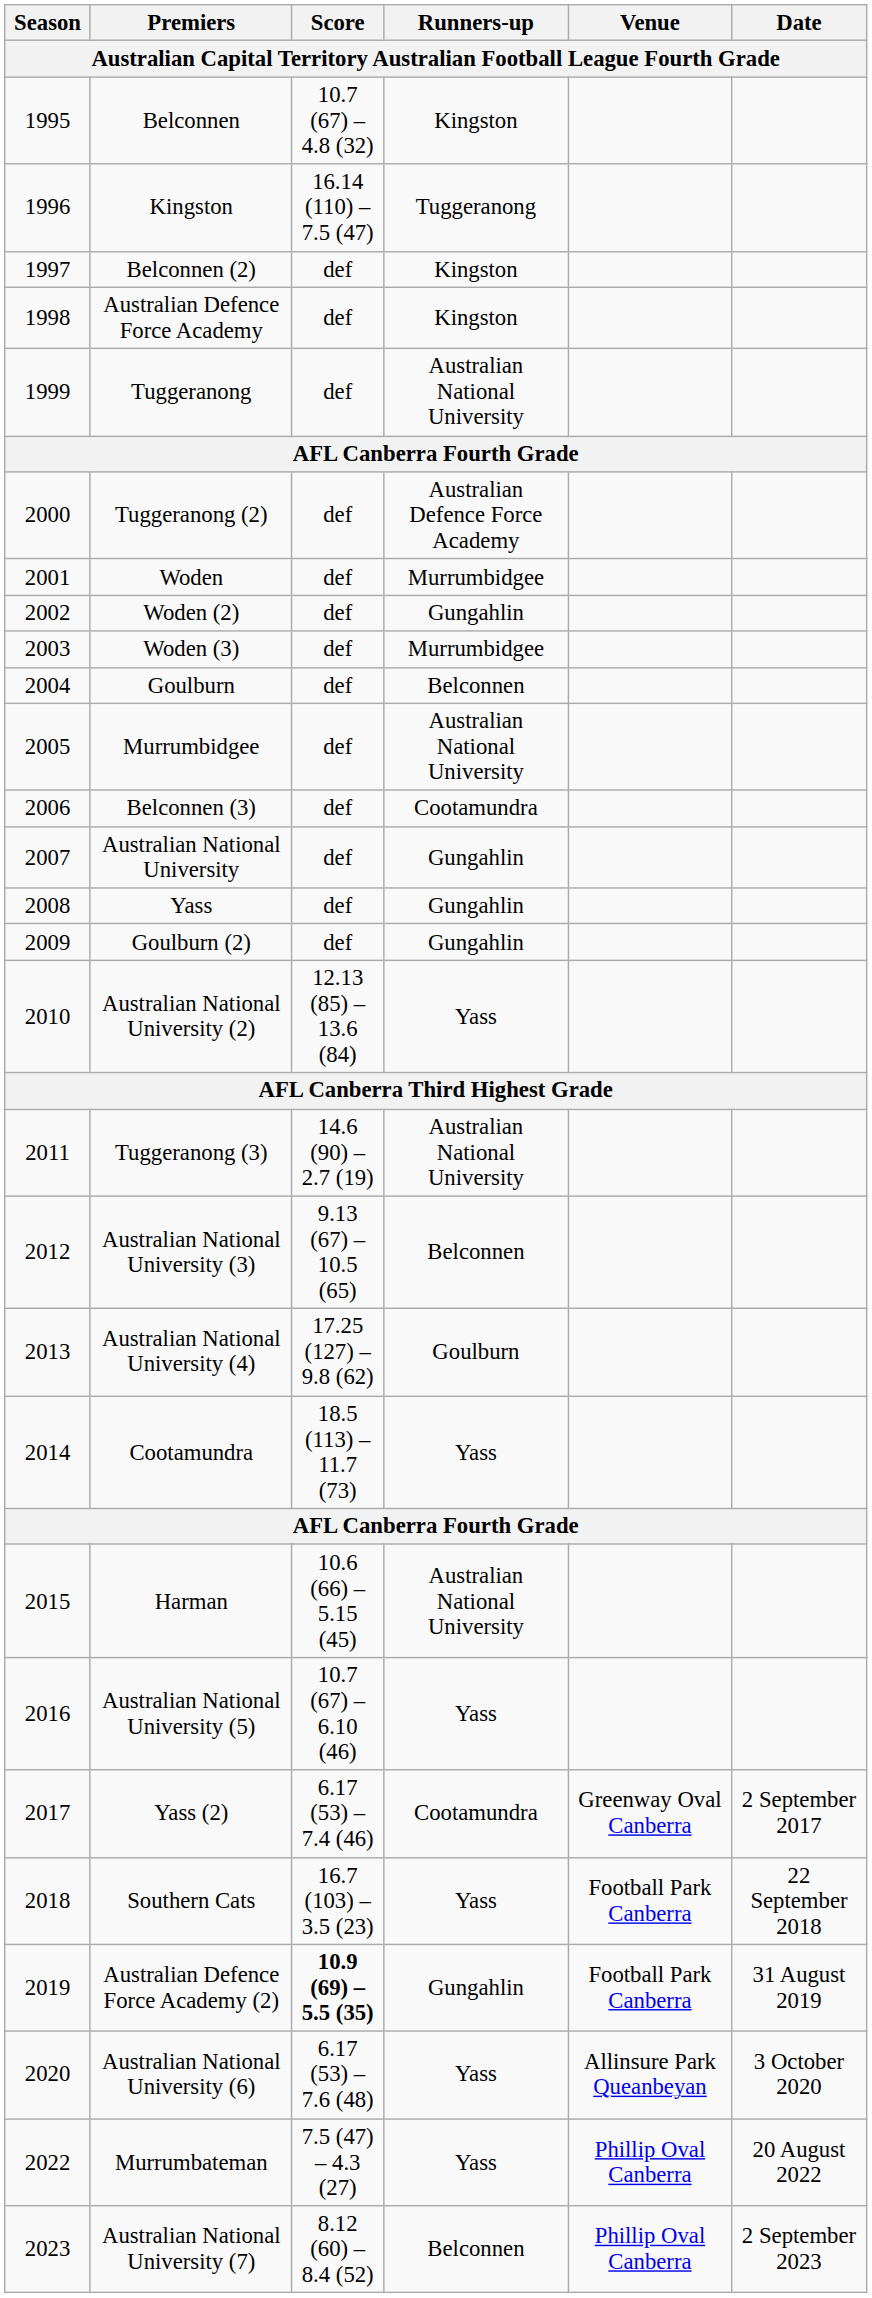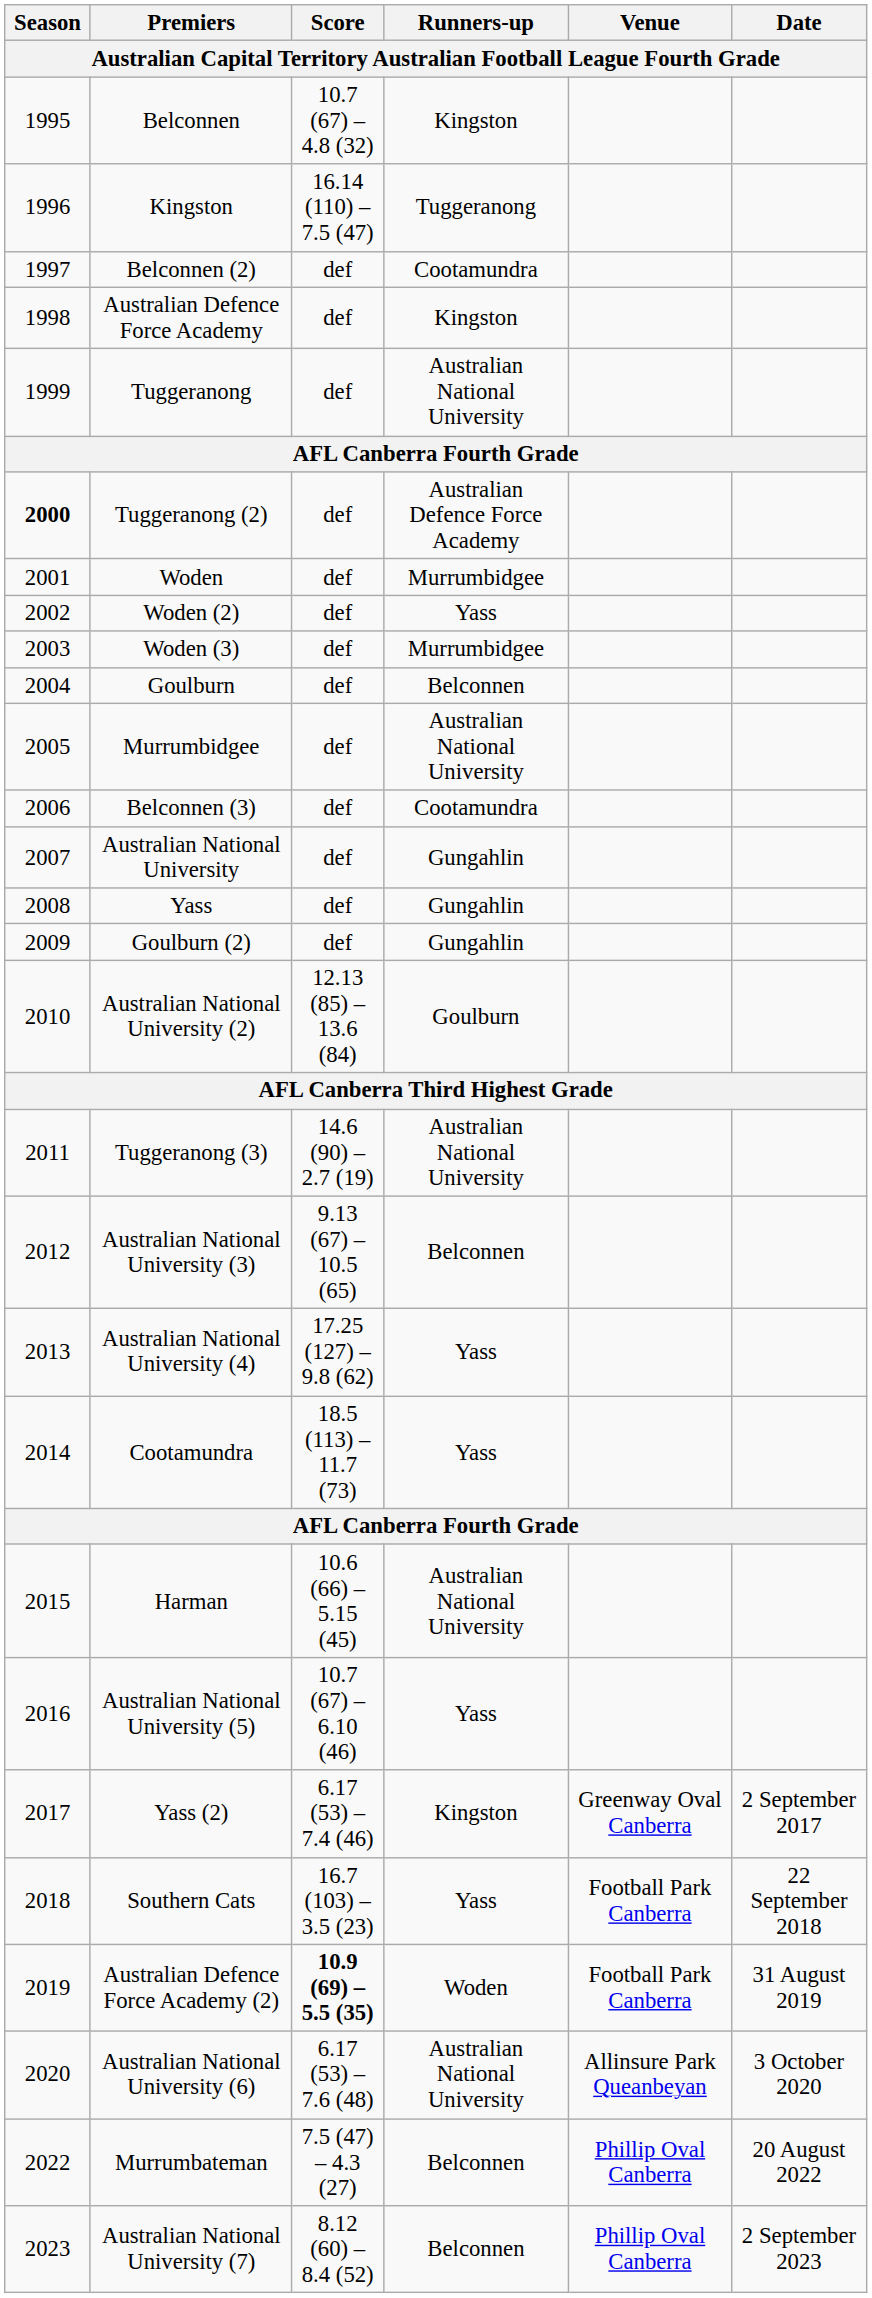 <table class="wikitable sortable" style="text-align:center;">
 <tr>
 <th width="3%">Season</th>
 <th width="14%">Premiers</th>
 <th width="8%">Score</th>
 <th width="14%">Runners-up</th>
 <th width="14%">Venue</th>
 <th width="10%">Date</th>
 </tr>
 <tr>
 <th colspan="6">Australian Capital Territory Australian Football League Fourth Grade</th>
 </tr>
 <tr>
 <td>1995</td>
 <td> Belconnen</td>
 <td>10.7 (67) – 4.8 (32)</td>
 <td> Kingston</td>
 <td></td>
 <td></td>
 </tr>
 <tr>
 <td>1996</td>
 <td> Kingston</td>
 <td>16.14 (110) – 7.5 (47)</td>
 <td> Tuggeranong</td>
 <td></td>
 <td></td>
 </tr>
 <tr>
 <td>1997</td>
 <td> Belconnen (2)</td>
 <td>def</td>
-<td> Kingston</td>
+<td> Cootamundra</td>
 <td></td>
 <td></td>
 </tr>
 <tr>
 <td>1998</td>
 <td> Australian Defence Force Academy</td>
 <td>def</td>
 <td> Kingston</td>
 <td></td>
 <td></td>
 </tr>
 <tr>
 <td>1999</td>
 <td> Tuggeranong</td>
 <td>def</td>
 <td> Australian National University</td>
 <td></td>
 <td></td>
 </tr>
 <tr>
 <th colspan="6">AFL Canberra Fourth Grade</th>
 </tr>
 <tr>
-<td>2000</td>
+<td><strong>2000</strong></td>
 <td> Tuggeranong (2)</td>
 <td>def</td>
 <td> Australian Defence Force Academy</td>
 <td></td>
 <td></td>
 </tr>
 <tr>
 <td>2001</td>
 <td> Woden</td>
 <td>def</td>
 <td> Murrumbidgee</td>
 <td></td>
 <td></td>
 </tr>
 <tr>
 <td>2002</td>
 <td> Woden (2)</td>
 <td>def</td>
-<td> Gungahlin</td>
+<td> Yass</td>
 <td></td>
 <td></td>
 </tr>
 <tr>
 <td>2003</td>
 <td> Woden (3)</td>
 <td>def</td>
 <td> Murrumbidgee</td>
 <td></td>
 <td></td>
 </tr>
 <tr>
 <td>2004</td>
 <td> Goulburn</td>
 <td>def</td>
 <td> Belconnen</td>
 <td></td>
 <td></td>
 </tr>
 <tr>
 <td>2005</td>
 <td> Murrumbidgee</td>
 <td>def</td>
 <td> Australian National University</td>
 <td></td>
 <td></td>
 </tr>
 <tr>
 <td>2006</td>
 <td> Belconnen (3)</td>
 <td>def</td>
 <td> Cootamundra</td>
 <td></td>
 <td></td>
 </tr>
 <tr>
 <td>2007</td>
 <td> Australian National University</td>
 <td>def</td>
 <td> Gungahlin</td>
 <td></td>
 <td></td>
 </tr>
 <tr>
 <td>2008</td>
 <td> Yass</td>
 <td>def</td>
 <td> Gungahlin</td>
 <td></td>
 <td></td>
 </tr>
 <tr>
 <td>2009</td>
 <td> Goulburn (2)</td>
 <td>def</td>
 <td> Gungahlin</td>
 <td></td>
 <td></td>
 </tr>
 <tr>
 <td>2010</td>
 <td> Australian National University (2)</td>
 <td>12.13 (85) – 13.6 (84)</td>
-<td> Yass</td>
+<td> Goulburn</td>
 <td></td>
 <td></td>
 </tr>
 <tr>
 <th colspan="6">AFL Canberra Third Highest Grade</th>
 </tr>
 <tr>
 <td>2011</td>
 <td> Tuggeranong (3)</td>
 <td>14.6 (90) – 2.7 (19)</td>
 <td> Australian National University</td>
 <td></td>
 <td></td>
 </tr>
 <tr>
 <td>2012</td>
 <td> Australian National University (3)</td>
 <td>9.13 (67) – 10.5 (65)</td>
 <td> Belconnen</td>
 <td></td>
 <td></td>
 </tr>
 <tr>
 <td>2013</td>
 <td> Australian National University (4)</td>
 <td>17.25 (127) – 9.8 (62)</td>
-<td> Goulburn</td>
+<td> Yass</td>
 <td></td>
 <td></td>
 </tr>
 <tr>
 <td>2014</td>
 <td> Cootamundra</td>
 <td>18.5 (113) – 11.7 (73)</td>
 <td> Yass</td>
 <td></td>
 <td></td>
 </tr>
 <tr>
 <th colspan="6">AFL Canberra Fourth Grade</th>
 </tr>
 <tr>
 <td>2015</td>
 <td> Harman</td>
 <td>10.6 (66) – 5.15 (45)</td>
 <td> Australian National University</td>
 <td></td>
 <td></td>
 </tr>
 <tr>
 <td>2016</td>
 <td> Australian National University (5)</td>
 <td>10.7 (67) – 6.10 (46)</td>
 <td> Yass</td>
 <td></td>
 <td></td>
 </tr>
 <tr>
 <td>2017</td>
 <td> Yass (2)</td>
 <td>6.17 (53) – 7.4 (46)</td>
-<td> Cootamundra</td>
+<td> Kingston</td>
 <td>Greenway Oval<br><a href='#'>Canberra</a></td>
 <td>2 September 2017</td>
 </tr>
 <tr>
 <td>2018</td>
 <td> Southern Cats</td>
 <td>16.7 (103) – 3.5 (23)</td>
 <td> Yass</td>
 <td>Football Park<br><a href='#'>Canberra</a></td>
 <td>22 September 2018</td>
 </tr>
 <tr>
 <td>2019</td>
 <td> Australian Defence Force Academy (2)</td>
 <td><strong>10.9 (69) – 5.5 (35)</strong></td>
-<td> Gungahlin</td>
+<td> Woden</td>
 <td>Football Park<br><a href='#'>Canberra</a></td>
 <td>31 August 2019</td>
 </tr>
 <tr>
 <td>2020</td>
 <td> Australian National University (6)</td>
 <td>6.17 (53) – 7.6 (48)</td>
-<td> Yass</td>
+<td> Australian National University</td>
 <td>Allinsure Park<br><a href='#'>Queanbeyan</a></td>
 <td>3 October 2020</td>
 </tr>
 <tr>
 <td>2022</td>
 <td> Murrumbateman</td>
 <td>7.5 (47) – 4.3 (27)</td>
-<td> Yass</td>
+<td> Belconnen</td>
 <td><a href='#'>Phillip Oval</a> <a href='#'>Canberra</a></td>
 <td>20 August 2022</td>
 </tr>
 <tr>
 <td>2023</td>
 <td> Australian National University (7)</td>
 <td>8.12 (60) – 8.4 (52)</td>
 <td> Belconnen</td>
 <td><a href='#'>Phillip Oval</a> <a href='#'>Canberra</a></td>
 <td>2 September 2023</td>
 </tr>
 </table>
